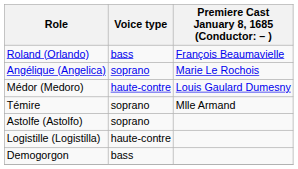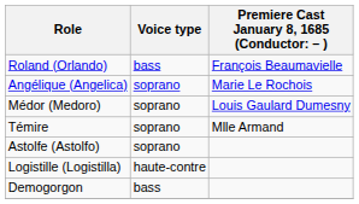 <table class="wikitable">
 <tr>
 <th>Role</th>
 <th>Voice type</th>
 <th>Premiere Cast<br>January 8, 1685<br>(Conductor: – )</th>
 </tr>
 <tr>
 <td><a href='#'>Roland (Orlando)</a></td>
 <td><a href='#'>bass</a></td>
 <td><a href='#'>François Beaumavielle</a></td>
 </tr>
 <tr>
 <td><a href='#'>Angélique (Angelica)</a></td>
 <td><a href='#'>soprano</a></td>
 <td><a href='#'>Marie Le Rochois</a></td>
 </tr>
 <tr>
 <td>Médor (Medoro)</td>
-<td><a href='#'>haute-contre</a></td>
+<td>soprano</td>
 <td><a href='#'>Louis Gaulard Dumesny</a></td>
 </tr>
 <tr>
 <td>Témire</td>
 <td>soprano</td>
 <td>Mlle Armand</td>
 </tr>
 <tr>
 <td>Astolfe (Astolfo)</td>
 <td>soprano</td>
 <td></td>
 </tr>
 <tr>
 <td>Logistille (Logistilla)</td>
 <td>haute-contre</td>
 <td></td>
 </tr>
 <tr>
 <td>Demogorgon</td>
 <td>bass</td>
 <td></td>
 </tr>
 <tr>
 </tr>
 </table>
